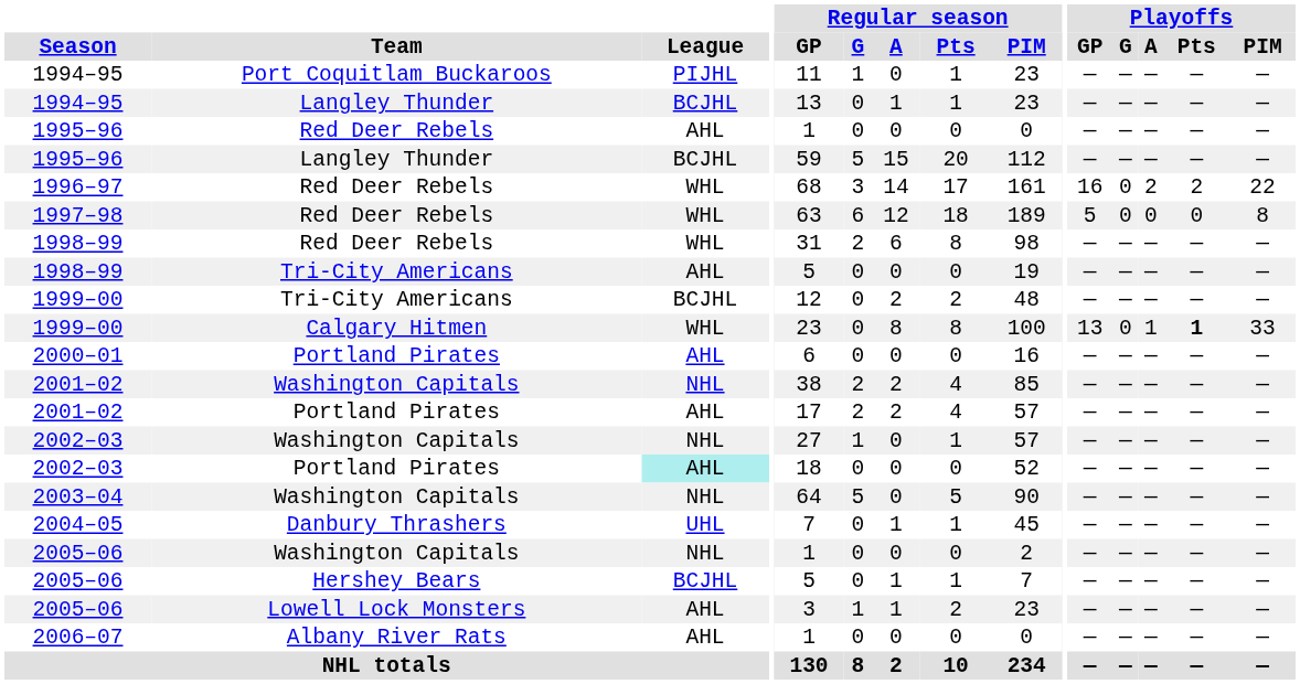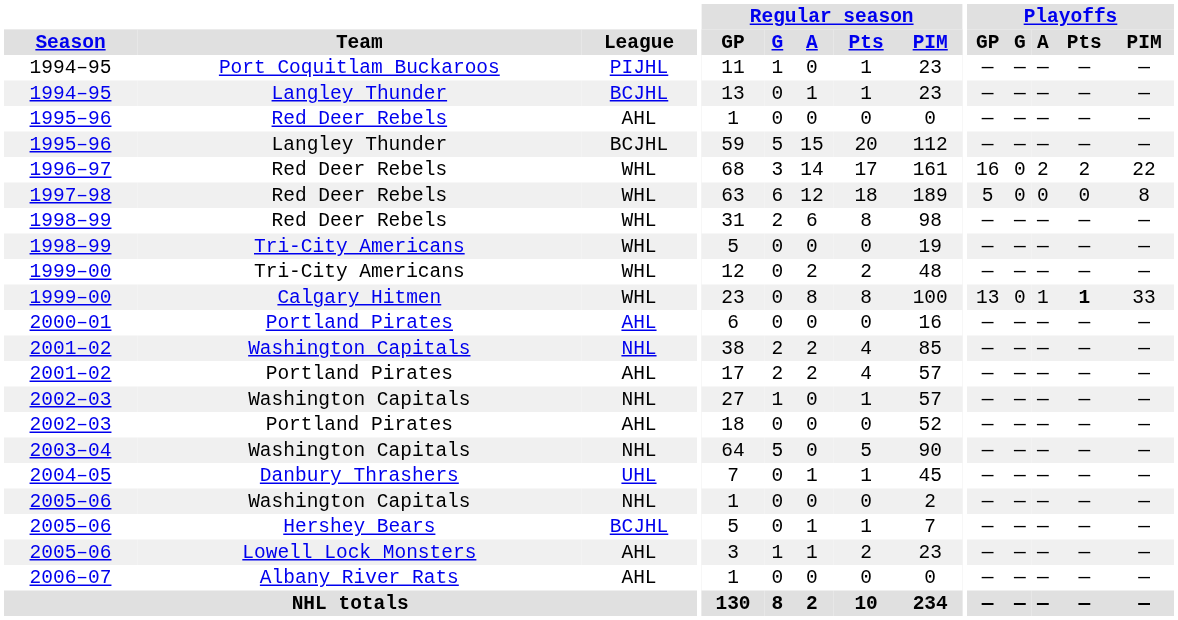 <table border="0" cellpadding="1" cellspacing="0" style="text-align:center; width:60em">
 <tr bgcolor="#e0e0e0">
 <th colspan="3" bgcolor="#ffffff"></th>
 <th rowspan="100" bgcolor="#ffffff"></th>
 <th colspan="5"><a href='#'>Regular season</a></th>
 <th rowspan="100" bgcolor="#ffffff"></th>
 <th colspan="5"><a href='#'>Playoffs</a></th>
 </tr>
 <tr bgcolor="#e0e0e0">
 <th><a href='#'>Season</a></th>
 <th>Team</th>
 <th>League</th>
 <th>GP</th>
 <th><a href='#'>G</a></th>
 <th><a href='#'>A</a></th>
 <th><a href='#'>Pts</a></th>
 <th><a href='#'>PIM</a></th>
 <th>GP</th>
 <th>G</th>
 <th>A</th>
 <th>Pts</th>
 <th>PIM</th>
 </tr>
 <tr>
 <td>1994–95</td>
 <td><a href='#'>Port Coquitlam Buckaroos</a></td>
 <td><a href='#'>PIJHL</a></td>
 <td>11</td>
 <td>1</td>
 <td>0</td>
 <td>1</td>
 <td>23</td>
 <td>—</td>
 <td>—</td>
 <td>—</td>
 <td>—</td>
 <td>—</td>
 </tr>
 <tr bgcolor="#f0f0f0">
 <td><a href='#'>1994–95</a></td>
 <td><a href='#'>Langley Thunder</a></td>
 <td><a href='#'>BCJHL</a></td>
 <td>13</td>
 <td>0</td>
 <td>1</td>
 <td>1</td>
 <td>23</td>
 <td>—</td>
 <td>—</td>
 <td>—</td>
 <td>—</td>
 <td>—</td>
 </tr>
 <tr>
 <td><a href='#'>1995–96</a></td>
 <td><a href='#'>Red Deer Rebels</a></td>
 <td>AHL</td>
 <td>1</td>
 <td>0</td>
 <td>0</td>
 <td>0</td>
 <td>0</td>
 <td>—</td>
 <td>—</td>
 <td>—</td>
 <td>—</td>
 <td>—</td>
 </tr>
 <tr bgcolor="#f0f0f0">
 <td><a href='#'>1995–96</a></td>
 <td>Langley Thunder</td>
 <td>BCJHL</td>
 <td>59</td>
 <td>5</td>
 <td>15</td>
 <td>20</td>
 <td>112</td>
 <td>—</td>
 <td>—</td>
 <td>—</td>
 <td>—</td>
 <td>—</td>
 </tr>
 <tr>
 <td><a href='#'>1996–97</a></td>
 <td>Red Deer Rebels</td>
 <td>WHL</td>
 <td>68</td>
 <td>3</td>
 <td>14</td>
 <td>17</td>
 <td>161</td>
 <td>16</td>
 <td>0</td>
 <td>2</td>
 <td>2</td>
 <td>22</td>
 </tr>
 <tr bgcolor="#f0f0f0">
 <td><a href='#'>1997–98</a></td>
 <td>Red Deer Rebels</td>
 <td>WHL</td>
 <td>63</td>
 <td>6</td>
 <td>12</td>
 <td>18</td>
 <td>189</td>
 <td>5</td>
 <td>0</td>
 <td>0</td>
 <td>0</td>
 <td>8</td>
 </tr>
 <tr>
 <td><a href='#'>1998–99</a></td>
 <td>Red Deer Rebels</td>
 <td>WHL</td>
 <td>31</td>
 <td>2</td>
 <td>6</td>
 <td>8</td>
 <td>98</td>
 <td>—</td>
 <td>—</td>
 <td>—</td>
 <td>—</td>
 <td>—</td>
 </tr>
 <tr bgcolor="#f0f0f0">
 <td><a href='#'>1998–99</a></td>
 <td><a href='#'>Tri-City Americans</a></td>
-<td>AHL</td>
+<td>WHL</td>
 <td>5</td>
 <td>0</td>
 <td>0</td>
 <td>0</td>
 <td>19</td>
 <td>—</td>
 <td>—</td>
 <td>—</td>
 <td>—</td>
 <td>—</td>
 </tr>
 <tr>
 <td><a href='#'>1999–00</a></td>
 <td>Tri-City Americans</td>
-<td>BCJHL</td>
+<td>WHL</td>
 <td>12</td>
 <td>0</td>
 <td>2</td>
 <td>2</td>
 <td>48</td>
 <td>—</td>
 <td>—</td>
 <td>—</td>
 <td>—</td>
 <td>—</td>
 </tr>
 <tr bgcolor="#f0f0f0">
 <td><a href='#'>1999–00</a></td>
 <td><a href='#'>Calgary Hitmen</a></td>
 <td>WHL</td>
 <td>23</td>
 <td>0</td>
 <td>8</td>
 <td>8</td>
 <td>100</td>
 <td>13</td>
 <td>0</td>
 <td>1</td>
 <td><strong>1</strong></td>
 <td>33</td>
 </tr>
 <tr>
 <td><a href='#'>2000–01</a></td>
 <td><a href='#'>Portland Pirates</a></td>
 <td><a href='#'>AHL</a></td>
 <td>6</td>
 <td>0</td>
 <td>0</td>
 <td>0</td>
 <td>16</td>
 <td>—</td>
 <td>—</td>
 <td>—</td>
 <td>—</td>
 <td>—</td>
 </tr>
 <tr bgcolor="#f0f0f0">
 <td><a href='#'>2001–02</a></td>
 <td><a href='#'>Washington Capitals</a></td>
 <td><a href='#'>NHL</a></td>
 <td>38</td>
 <td>2</td>
 <td>2</td>
 <td>4</td>
 <td>85</td>
 <td>—</td>
 <td>—</td>
 <td>—</td>
 <td>—</td>
 <td>—</td>
 </tr>
 <tr>
 <td><a href='#'>2001–02</a></td>
 <td>Portland Pirates</td>
 <td>AHL</td>
 <td>17</td>
 <td>2</td>
 <td>2</td>
 <td>4</td>
 <td>57</td>
 <td>—</td>
 <td>—</td>
 <td>—</td>
 <td>—</td>
 <td>—</td>
 </tr>
 <tr bgcolor="#f0f0f0">
 <td><a href='#'>2002–03</a></td>
 <td>Washington Capitals</td>
 <td>NHL</td>
 <td>27</td>
 <td>1</td>
 <td>0</td>
 <td>1</td>
 <td>57</td>
 <td>—</td>
 <td>—</td>
 <td>—</td>
 <td>—</td>
 <td>—</td>
 </tr>
 <tr>
 <td><a href='#'>2002–03</a></td>
 <td>Portland Pirates</td>
-<td style="background: paleturquoise;">AHL</td>
+<td>AHL</td>
 <td>18</td>
 <td>0</td>
 <td>0</td>
 <td>0</td>
 <td>52</td>
 <td>—</td>
 <td>—</td>
 <td>—</td>
 <td>—</td>
 <td>—</td>
 </tr>
 <tr bgcolor="#f0f0f0">
 <td><a href='#'>2003–04</a></td>
 <td>Washington Capitals</td>
 <td>NHL</td>
 <td>64</td>
 <td>5</td>
 <td>0</td>
 <td>5</td>
 <td>90</td>
 <td>—</td>
 <td>—</td>
 <td>—</td>
 <td>—</td>
 <td>—</td>
 </tr>
 <tr>
 <td><a href='#'>2004–05</a></td>
 <td><a href='#'>Danbury Thrashers</a></td>
 <td><a href='#'>UHL</a></td>
 <td>7</td>
 <td>0</td>
 <td>1</td>
 <td>1</td>
 <td>45</td>
 <td>—</td>
 <td>—</td>
 <td>—</td>
 <td>—</td>
 <td>—</td>
 </tr>
 <tr bgcolor="#f0f0f0">
 <td><a href='#'>2005–06</a></td>
 <td>Washington Capitals</td>
 <td>NHL</td>
 <td>1</td>
 <td>0</td>
 <td>0</td>
 <td>0</td>
 <td>2</td>
 <td>—</td>
 <td>—</td>
 <td>—</td>
 <td>—</td>
 <td>—</td>
 </tr>
 <tr>
 <td><a href='#'>2005–06</a></td>
 <td><a href='#'>Hershey Bears</a></td>
 <td><a href='#'>BCJHL</a></td>
 <td>5</td>
 <td>0</td>
 <td>1</td>
 <td>1</td>
 <td>7</td>
 <td>—</td>
 <td>—</td>
 <td>—</td>
 <td>—</td>
 <td>—</td>
 </tr>
 <tr bgcolor="#f0f0f0">
 <td><a href='#'>2005–06</a></td>
 <td><a href='#'>Lowell Lock Monsters</a></td>
 <td>AHL</td>
 <td>3</td>
 <td>1</td>
 <td>1</td>
 <td>2</td>
 <td>23</td>
 <td>—</td>
 <td>—</td>
 <td>—</td>
 <td>—</td>
 <td>—</td>
 </tr>
 <tr>
 <td><a href='#'>2006–07</a></td>
 <td><a href='#'>Albany River Rats</a></td>
 <td>AHL</td>
 <td>1</td>
 <td>0</td>
 <td>0</td>
 <td>0</td>
 <td>0</td>
 <td>—</td>
 <td>—</td>
 <td>—</td>
 <td>—</td>
 <td>—</td>
 </tr>
 <tr bgcolor="#e0e0e0">
 <th colspan="3">NHL totals</th>
 <th>130</th>
 <th>8</th>
 <th>2</th>
 <th>10</th>
 <th>234</th>
 <th>—</th>
 <th>—</th>
 <th>—</th>
 <th>—</th>
 <th>—</th>
 </tr>
 </table>
